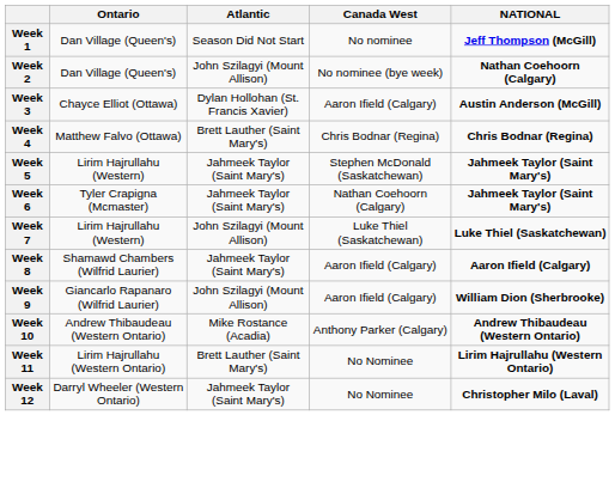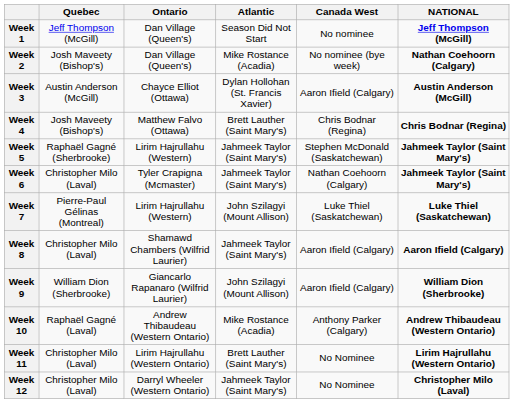 <table class="wikitable" style="text-align: center; width: 815px; height: 250px;">
 <tr>
 <th scope="col"></th>
+<th scope="col">Quebec</th>
 <th scope="col">Ontario</th>
 <th scope="col">Atlantic</th>
 <th scope="col">Canada West</th>
 <th scope="col">NATIONAL</th>
 </tr>
 <tr>
 <th scope="row">Week 1</th>
+<td><a href='#'>Jeff Thompson</a> (McGill)</td>
 <td>Dan Village (Queen's)</td>
 <td>Season Did Not Start</td>
 <td>No nominee</td>
 <td><strong><a href='#'>Jeff Thompson</a> (McGill)</strong></td>
 </tr>
 <tr>
 <th scope="row">Week 2</th>
+<td>Josh Maveety (Bishop's)</td>
 <td>Dan Village (Queen's)</td>
-<td>John Szilagyi (Mount Allison)</td>
+<td>Mike Rostance (Acadia)</td>
 <td>No nominee (bye week)</td>
 <td><strong>Nathan Coehoorn (Calgary)</strong></td>
 </tr>
 <tr>
 <th scope="row">Week 3</th>
+<td>Austin Anderson (McGill)</td>
 <td>Chayce Elliot (Ottawa)</td>
 <td>Dylan Hollohan (St. Francis Xavier)</td>
 <td>Aaron Ifield (Calgary)</td>
 <td><strong>Austin Anderson (McGill)</strong></td>
 </tr>
 <tr>
 <th scope="row">Week 4</th>
+<td>Josh Maveety (Bishop's)</td>
 <td>Matthew Falvo (Ottawa)</td>
 <td>Brett Lauther (Saint Mary's)</td>
 <td>Chris Bodnar (Regina)</td>
 <td><strong>Chris Bodnar (Regina)</strong></td>
 </tr>
 <tr>
 <th scope="row">Week 5</th>
+<td>Raphaël Gagné (Sherbrooke)</td>
 <td>Lirim Hajrullahu (Western)</td>
 <td>Jahmeek Taylor (Saint Mary's)</td>
 <td>Stephen McDonald (Saskatchewan)</td>
 <td><strong>Jahmeek Taylor (Saint Mary's)</strong></td>
 </tr>
 <tr>
 <th scope="row">Week 6</th>
+<td>Christopher Milo (Laval)</td>
 <td>Tyler Crapigna (Mcmaster)</td>
 <td>Jahmeek Taylor (Saint Mary's)</td>
 <td>Nathan Coehoorn (Calgary)</td>
 <td><strong>Jahmeek Taylor (Saint Mary's)</strong></td>
 </tr>
 <tr>
 <th scope="row">Week 7</th>
+<td>Pierre-Paul Gélinas (Montreal)</td>
 <td>Lirim Hajrullahu (Western)</td>
 <td>John Szilagyi (Mount Allison)</td>
 <td>Luke Thiel (Saskatchewan)</td>
 <td><strong>Luke Thiel (Saskatchewan)</strong></td>
 </tr>
 <tr>
 <th scope="row">Week 8</th>
+<td>Christopher Milo (Laval)</td>
 <td>Shamawd Chambers (Wilfrid Laurier)</td>
 <td>Jahmeek Taylor (Saint Mary's)</td>
 <td>Aaron Ifield  (Calgary)</td>
 <td><strong>Aaron Ifield (Calgary)</strong></td>
 </tr>
 <tr>
 <th scope="row">Week 9</th>
+<td>William Dion (Sherbrooke)</td>
 <td>Giancarlo Rapanaro (Wilfrid Laurier)</td>
 <td>John Szilagyi (Mount Allison)</td>
 <td>Aaron Ifield (Calgary)</td>
 <td><strong>William Dion (Sherbrooke)</strong></td>
 </tr>
 <tr>
 <th scope="row">Week 10</th>
+<td>Raphaël Gagné (Laval)</td>
 <td>Andrew Thibaudeau (Western Ontario)</td>
 <td>Mike Rostance (Acadia)</td>
 <td>Anthony Parker (Calgary)</td>
 <td><strong>Andrew Thibaudeau (Western Ontario)</strong></td>
 </tr>
 <tr>
 <th scope="row">Week 11</th>
+<td>Christopher Milo (Laval)</td>
 <td>Lirim Hajrullahu (Western Ontario)</td>
 <td>Brett Lauther (Saint Mary's)</td>
 <td>No Nominee</td>
 <td><strong>Lirim Hajrullahu (Western Ontario)</strong></td>
 </tr>
 <tr>
 <th scope="row">Week 12</th>
+<td>Christopher Milo (Laval)</td>
 <td>Darryl Wheeler (Western Ontario)</td>
 <td>Jahmeek Taylor (Saint Mary's)</td>
 <td>No Nominee</td>
 <td><strong>Christopher Milo (Laval)</strong></td>
 </tr>
 </table>
